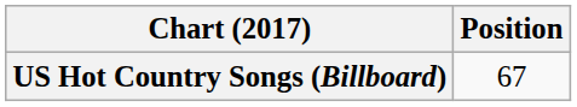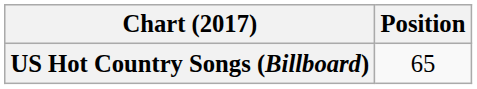 <table class="wikitable plainrowheaders" style="text-align:center">
 <tr>
 <th scope="col">Chart (2017)</th>
 <th scope="col">Position</th>
 </tr>
 <tr>
 <th scope="row">US Hot Country Songs (<em>Billboard</em>)</th>
-<td>67</td>
+<td>65</td>
 </tr>
 </table>
